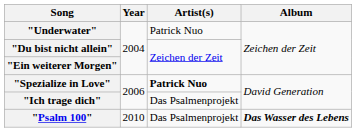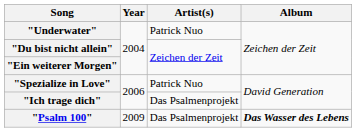 <table class="wikitable plainrowheaders">
 <tr>
 <th align="center">Song</th>
 <th align="center">Year</th>
 <th align="center">Artist(s)</th>
 <th align="center">Album</th>
 </tr>
 <tr>
 <th scope="row">"Underwater"</th>
 <td rowspan="3">2004</td>
 <td>Patrick Nuo</td>
 <td rowspan="3"><em>Zeichen der Zeit</em></td>
 </tr>
 <tr>
 <th scope="row">"Du bist nicht allein"</th>
 <td rowspan="2"><a href='#'>Zeichen der Zeit</a></td>
 </tr>
 <tr>
 <th scope="row">"Ein weiterer Morgen"</th>
 </tr>
 <tr>
 <th scope="row">"Spezialize in Love"</th>
 <td rowspan="2">2006</td>
-<td><strong>Patrick Nuo</strong></td>
+<td>Patrick Nuo</td>
 <td rowspan="2"><em>David Generation</em></td>
 </tr>
 <tr>
 <th scope="row">"Ich trage dich"</th>
 <td>Das Psalmenprojekt</td>
 </tr>
 <tr>
 <th scope="row">"<a href='#'>Psalm 100</a>"</th>
-<td>2010</td>
+<td>2009</td>
 <td>Das Psalmenprojekt</td>
 <td><strong><em>Das Wasser des Lebens</em></strong></td>
 </tr>
 </table>
